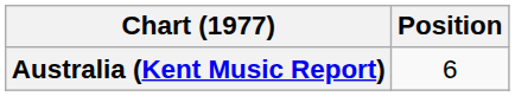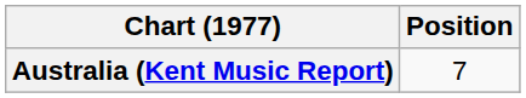 <table class="wikitable sortable plainrowheaders" style="text-align:center">
 <tr>
 <th>Chart (1977)</th>
 <th>Position</th>
 </tr>
 <tr>
 <th scope="row">Australia (<a href='#'>Kent Music Report</a>)</th>
-<td>6</td>
+<td>7</td>
 </tr>
 </table>
